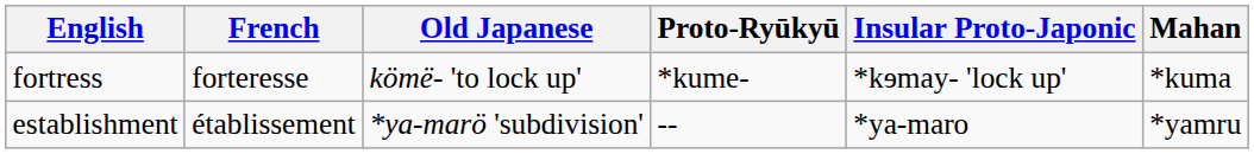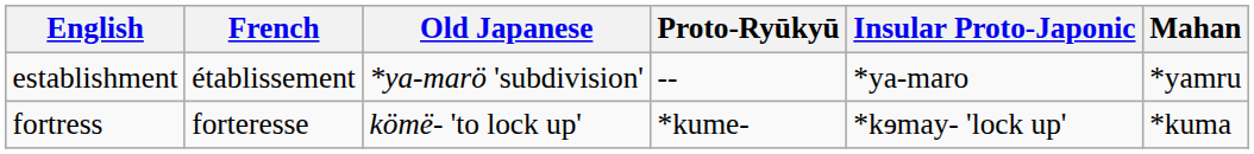 <table class="wikitable">
 <tr>
 <th><a href='#'>English</a></th>
 <th><a href='#'>French</a></th>
 <th><a href='#'>Old Japanese</a></th>
 <th>Proto-Ryūkyū</th>
 <th><a href='#'>Insular Proto-Japonic</a></th>
 <th>Mahan</th>
 </tr>
 <tr>
+<td>establishment</td>
+<td>établissement</td>
+<td><em>*ya-marö</em> 'subdivision'</td>
+<td>--</td>
+<td>*ya-maro</td>
+<td>*yamru</td>
+</tr>
+<tr>
 <td>fortress</td>
 <td>forteresse</td>
 <td><em>kömë-</em> 'to lock up'</td>
 <td>*kume-</td>
 <td>*kɘmay- 'lock up'</td>
 <td>*kuma</td>
 </tr>
-<tr>
-<td>establishment</td>
-<td>établissement</td>
-<td><em>*ya-marö</em> 'subdivision'</td>
-<td>--</td>
-<td>*ya-maro</td>
-<td>*yamru</td>
-</tr>
 </table>
